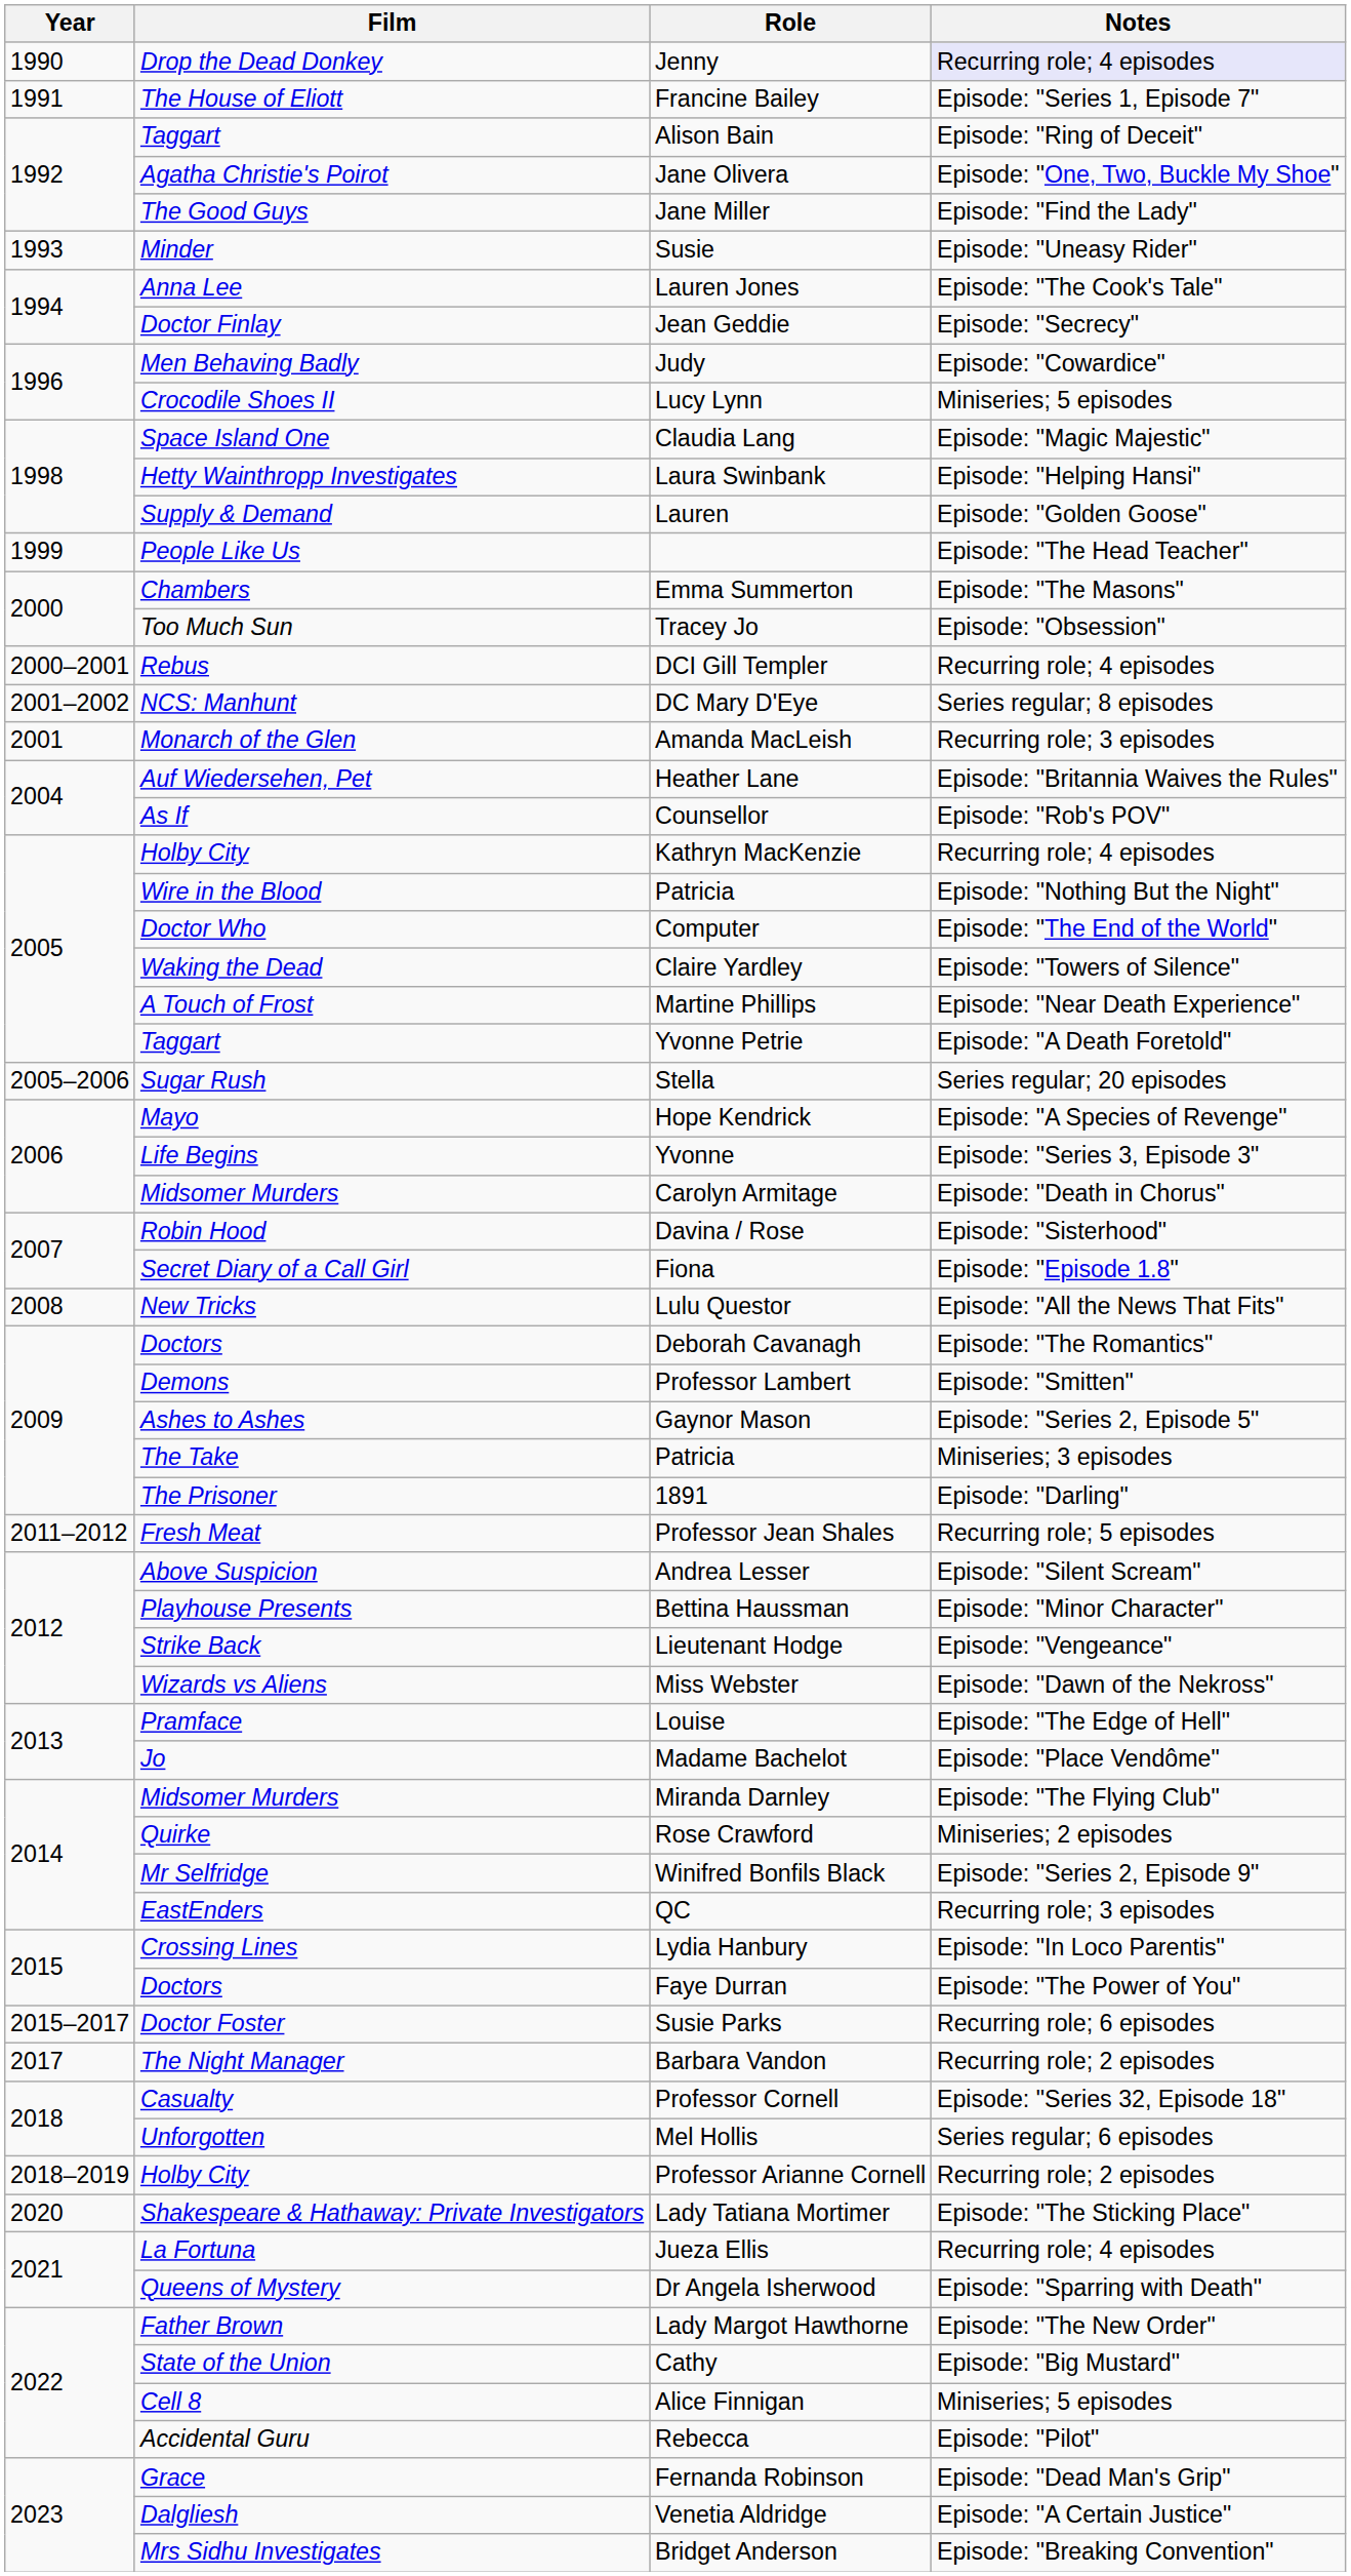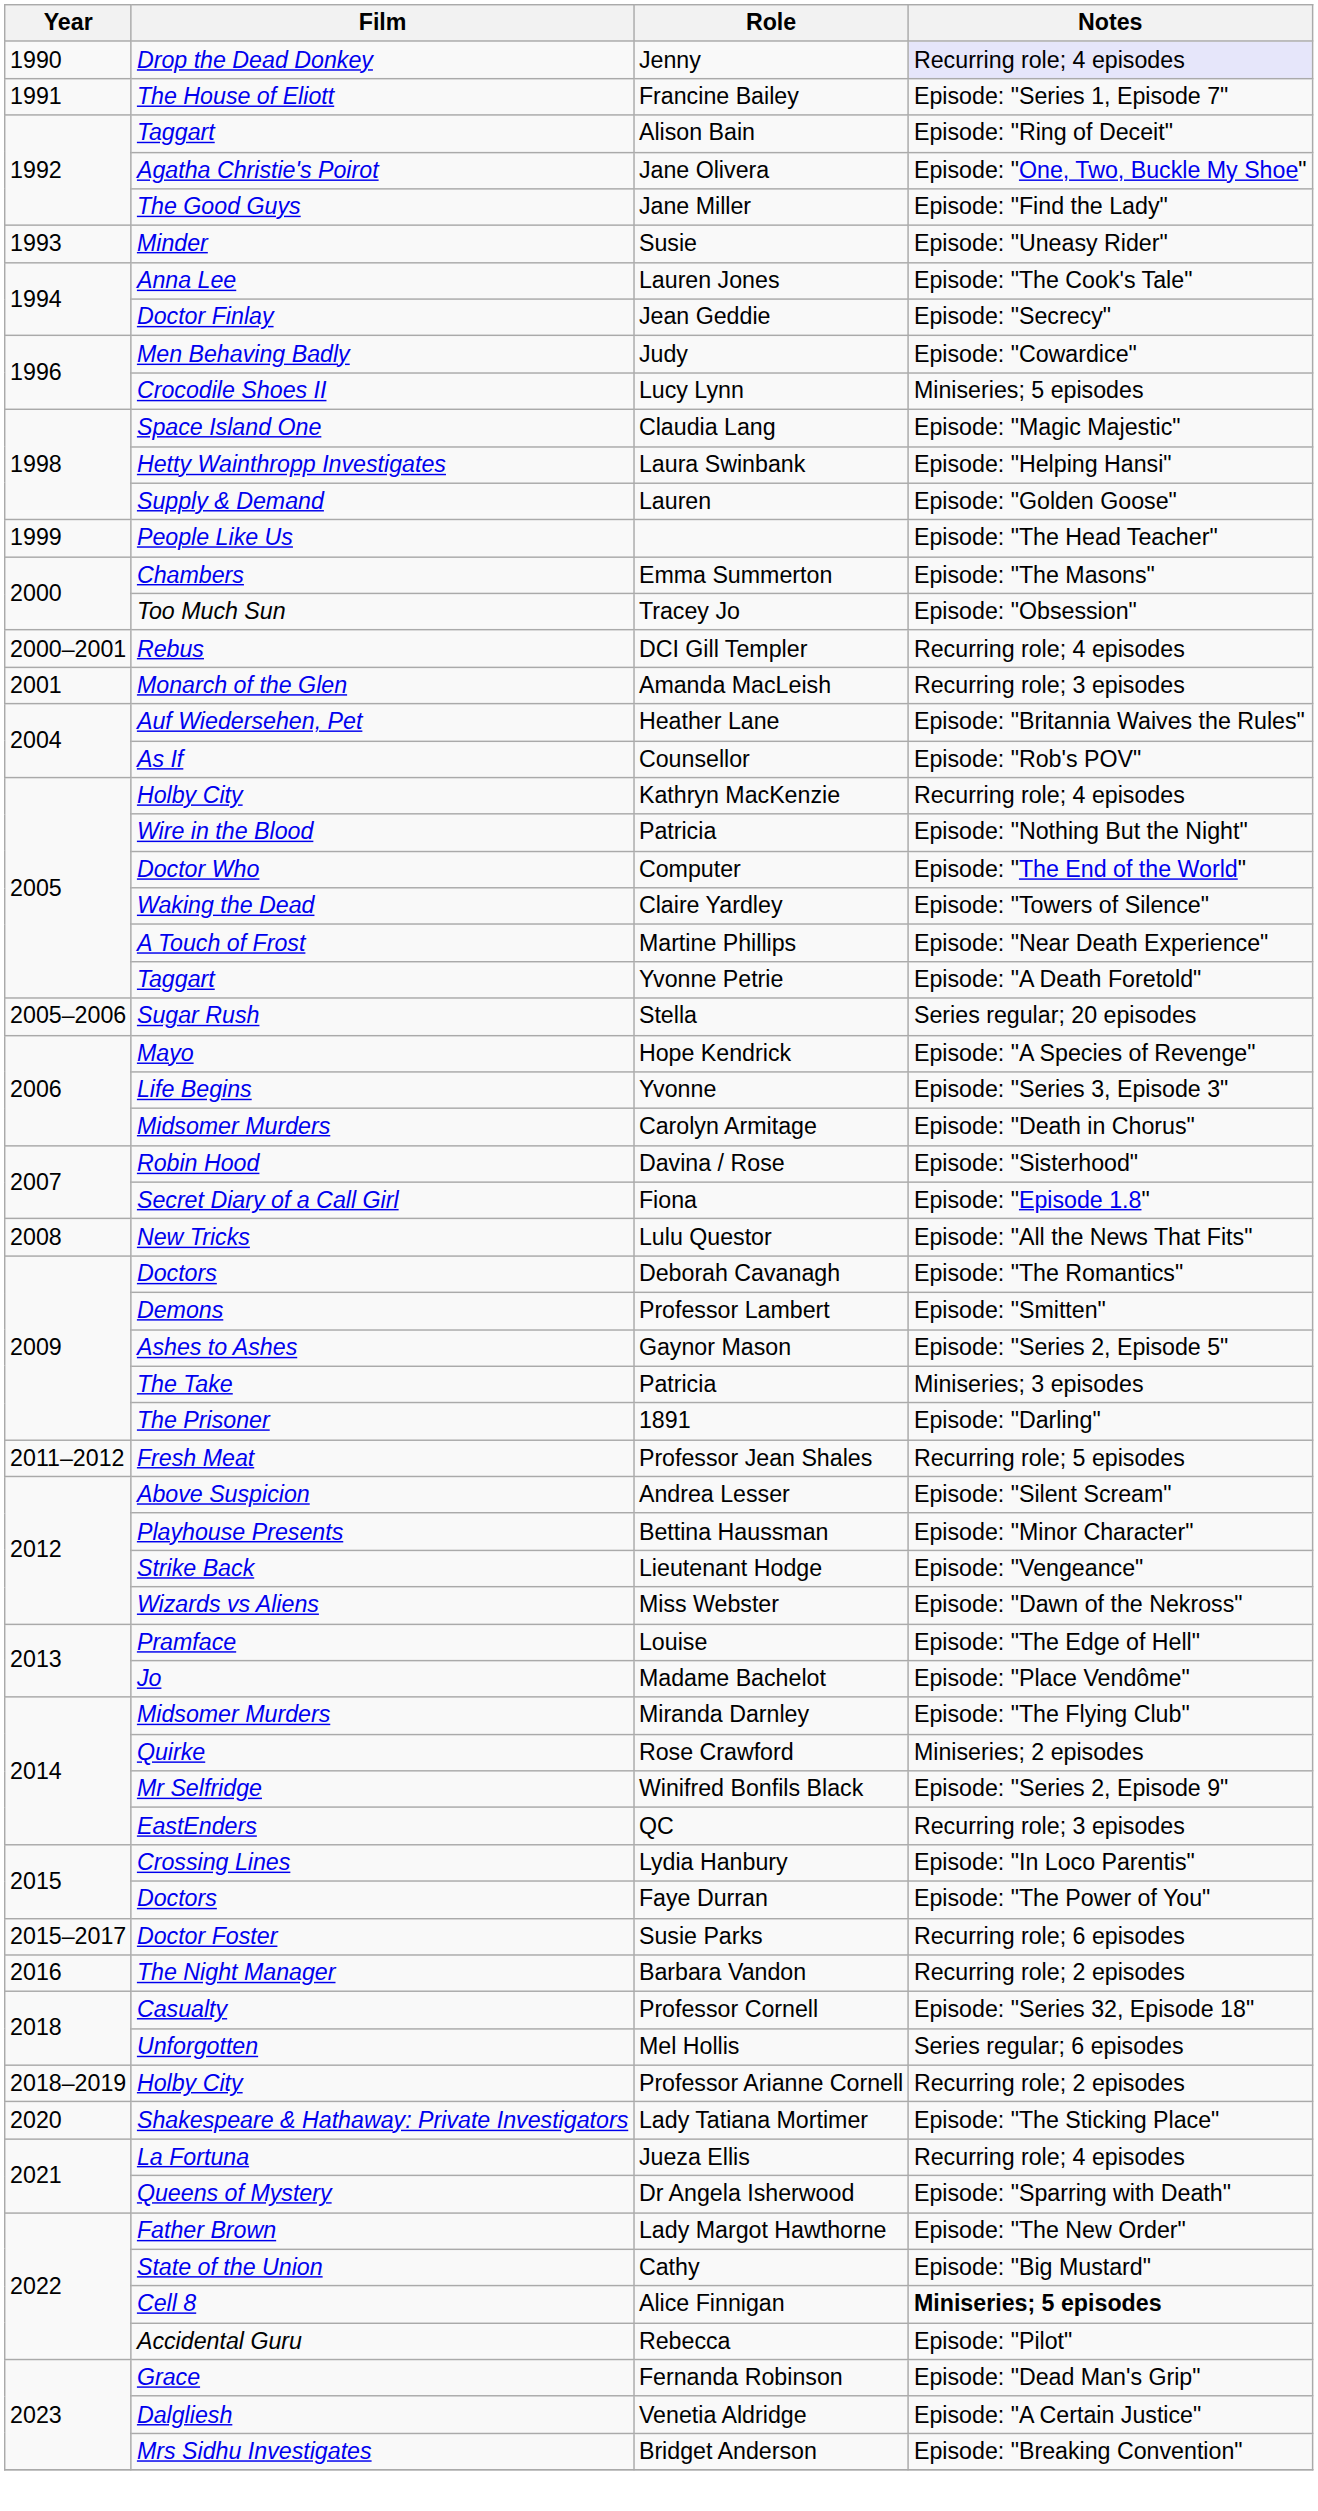 <table class="wikitable">
 <tr>
 <th>Year</th>
 <th>Film</th>
 <th>Role</th>
 <th>Notes</th>
 </tr>
 <tr>
 <td>1990</td>
 <td><em><a href='#'>Drop the Dead Donkey</a></em></td>
 <td>Jenny</td>
 <td style="background: lavender;">Recurring role; 4 episodes</td>
 </tr>
 <tr>
 <td>1991</td>
 <td><em><a href='#'>The House of Eliott</a></em></td>
 <td>Francine Bailey</td>
 <td>Episode: "Series 1, Episode 7"</td>
 </tr>
 <tr>
 <td rowspan="3">1992</td>
 <td><em><a href='#'>Taggart</a></em></td>
 <td>Alison Bain</td>
 <td>Episode: "Ring of Deceit"</td>
 </tr>
 <tr>
 <td><em><a href='#'>Agatha Christie's Poirot</a></em></td>
 <td>Jane Olivera</td>
 <td>Episode: "<a href='#'>One, Two, Buckle My Shoe</a>"</td>
 </tr>
 <tr>
 <td><em><a href='#'>The Good Guys</a></em></td>
 <td>Jane Miller</td>
 <td>Episode: "Find the Lady"</td>
 </tr>
 <tr>
 <td>1993</td>
 <td><em><a href='#'>Minder</a></em></td>
 <td>Susie</td>
 <td>Episode: "Uneasy Rider"</td>
 </tr>
 <tr>
 <td rowspan="2">1994</td>
 <td><em><a href='#'>Anna Lee</a></em></td>
 <td>Lauren Jones</td>
 <td>Episode: "The Cook's Tale"</td>
 </tr>
 <tr>
 <td><em><a href='#'>Doctor Finlay</a></em></td>
 <td>Jean Geddie</td>
 <td>Episode: "Secrecy"</td>
 </tr>
 <tr>
 <td rowspan="2">1996</td>
 <td><em><a href='#'>Men Behaving Badly</a></em></td>
 <td>Judy</td>
 <td>Episode: "Cowardice"</td>
 </tr>
 <tr>
 <td><em><a href='#'>Crocodile Shoes II</a></em></td>
 <td>Lucy Lynn</td>
 <td>Miniseries; 5 episodes</td>
 </tr>
 <tr>
 <td rowspan="3">1998</td>
 <td><em><a href='#'>Space Island One</a></em></td>
 <td>Claudia Lang</td>
 <td>Episode: "Magic Majestic"</td>
 </tr>
 <tr>
 <td><em><a href='#'>Hetty Wainthropp Investigates</a></em></td>
 <td>Laura Swinbank</td>
 <td>Episode: "Helping Hansi"</td>
 </tr>
 <tr>
 <td><em><a href='#'>Supply & Demand</a></em></td>
 <td>Lauren</td>
 <td>Episode: "Golden Goose"</td>
 </tr>
 <tr>
 <td>1999</td>
 <td><em><a href='#'>People Like Us</a></em></td>
 <td></td>
 <td>Episode: "The Head Teacher"</td>
 </tr>
 <tr>
 <td rowspan="2">2000</td>
 <td><em><a href='#'>Chambers</a></em></td>
 <td>Emma Summerton</td>
 <td>Episode: "The Masons"</td>
 </tr>
 <tr>
 <td><em>Too Much Sun</em></td>
 <td>Tracey Jo</td>
 <td>Episode: "Obsession"</td>
 </tr>
 <tr>
 <td>2000–2001</td>
 <td><em><a href='#'>Rebus</a></em></td>
 <td>DCI Gill Templer</td>
 <td>Recurring role; 4 episodes</td>
-</tr>
-<tr>
-<td>2001–2002</td>
-<td><em><a href='#'>NCS: Manhunt</a></em></td>
-<td>DC Mary D'Eye</td>
-<td>Series regular; 8 episodes</td>
 </tr>
 <tr>
 <td>2001</td>
 <td><em><a href='#'>Monarch of the Glen</a></em></td>
 <td>Amanda MacLeish</td>
 <td>Recurring role; 3 episodes</td>
 </tr>
 <tr>
 <td rowspan="2">2004</td>
 <td><em><a href='#'>Auf Wiedersehen, Pet</a></em></td>
 <td>Heather Lane</td>
 <td>Episode: "Britannia Waives the Rules"</td>
 </tr>
 <tr>
 <td><em><a href='#'>As If</a></em></td>
 <td>Counsellor</td>
 <td>Episode: "Rob's POV"</td>
 </tr>
 <tr>
 <td rowspan="6">2005</td>
 <td><em><a href='#'>Holby City</a></em></td>
 <td>Kathryn MacKenzie</td>
 <td>Recurring role; 4 episodes</td>
 </tr>
 <tr>
 <td><em><a href='#'>Wire in the Blood</a></em></td>
 <td>Patricia</td>
 <td>Episode: "Nothing But the Night"</td>
 </tr>
 <tr>
 <td><em><a href='#'>Doctor Who</a></em></td>
 <td>Computer</td>
 <td>Episode: "<a href='#'>The End of the World</a>"</td>
 </tr>
 <tr>
 <td><em><a href='#'>Waking the Dead</a></em></td>
 <td>Claire Yardley</td>
 <td>Episode: "Towers of Silence"</td>
 </tr>
 <tr>
 <td><em><a href='#'>A Touch of Frost</a></em></td>
 <td>Martine Phillips</td>
 <td>Episode: "Near Death Experience"</td>
 </tr>
 <tr>
 <td><em><a href='#'>Taggart</a></em></td>
 <td>Yvonne Petrie</td>
 <td>Episode: "A Death Foretold"</td>
 </tr>
 <tr>
 <td>2005–2006</td>
 <td><em><a href='#'>Sugar Rush</a></em></td>
 <td>Stella</td>
 <td>Series regular; 20 episodes</td>
 </tr>
 <tr>
 <td rowspan="3">2006</td>
 <td><em><a href='#'>Mayo</a></em></td>
 <td>Hope Kendrick</td>
 <td>Episode: "A Species of Revenge"</td>
 </tr>
 <tr>
 <td><em><a href='#'>Life Begins</a></em></td>
 <td>Yvonne</td>
 <td>Episode: "Series 3, Episode 3"</td>
 </tr>
 <tr>
 <td><em><a href='#'>Midsomer Murders</a></em></td>
 <td>Carolyn Armitage</td>
 <td>Episode: "Death in Chorus"</td>
 </tr>
 <tr>
 <td rowspan="2">2007</td>
 <td><em><a href='#'>Robin Hood</a></em></td>
 <td>Davina / Rose</td>
 <td>Episode: "Sisterhood"</td>
 </tr>
 <tr>
 <td><em><a href='#'>Secret Diary of a Call Girl</a></em></td>
 <td>Fiona</td>
 <td>Episode: "<a href='#'>Episode 1.8</a>"</td>
 </tr>
 <tr>
 <td>2008</td>
 <td><em><a href='#'>New Tricks</a></em></td>
 <td>Lulu Questor</td>
 <td>Episode: "All the News That Fits"</td>
 </tr>
 <tr>
 <td rowspan="5">2009</td>
 <td><em><a href='#'>Doctors</a></em></td>
 <td>Deborah Cavanagh</td>
 <td>Episode: "The Romantics"</td>
 </tr>
 <tr>
 <td><em><a href='#'>Demons</a></em></td>
 <td>Professor Lambert</td>
 <td>Episode: "Smitten"</td>
 </tr>
 <tr>
 <td><em><a href='#'>Ashes to Ashes</a></em></td>
 <td>Gaynor Mason</td>
 <td>Episode: "Series 2, Episode 5"</td>
 </tr>
 <tr>
 <td><em><a href='#'>The Take</a></em></td>
 <td>Patricia</td>
 <td>Miniseries; 3 episodes</td>
 </tr>
 <tr>
 <td><em><a href='#'>The Prisoner</a></em></td>
 <td>1891</td>
 <td>Episode: "Darling"</td>
 </tr>
 <tr>
 <td>2011–2012</td>
 <td><em><a href='#'>Fresh Meat</a></em></td>
 <td>Professor Jean Shales</td>
 <td>Recurring role; 5 episodes</td>
 </tr>
 <tr>
 <td rowspan="4">2012</td>
 <td><em><a href='#'>Above Suspicion</a></em></td>
 <td>Andrea Lesser</td>
 <td>Episode: "Silent Scream"</td>
 </tr>
 <tr>
 <td><em><a href='#'>Playhouse Presents</a></em></td>
 <td>Bettina Haussman</td>
 <td>Episode: "Minor Character"</td>
 </tr>
 <tr>
 <td><em><a href='#'>Strike Back</a></em></td>
 <td>Lieutenant Hodge</td>
 <td>Episode: "Vengeance"</td>
 </tr>
 <tr>
 <td><em><a href='#'>Wizards vs Aliens</a></em></td>
 <td>Miss Webster</td>
 <td>Episode: "Dawn of the Nekross"</td>
 </tr>
 <tr>
 <td rowspan="2">2013</td>
 <td><em><a href='#'>Pramface</a></em></td>
 <td>Louise</td>
 <td>Episode: "The Edge of Hell"</td>
 </tr>
 <tr>
 <td><em><a href='#'>Jo</a></em></td>
 <td>Madame Bachelot</td>
 <td>Episode: "Place Vendôme"</td>
 </tr>
 <tr>
 <td rowspan="4">2014</td>
 <td><em><a href='#'>Midsomer Murders</a></em></td>
 <td>Miranda Darnley</td>
 <td>Episode: "The Flying Club"</td>
 </tr>
 <tr>
 <td><em><a href='#'>Quirke</a></em></td>
 <td>Rose Crawford</td>
 <td>Miniseries; 2 episodes</td>
 </tr>
 <tr>
 <td><em><a href='#'>Mr Selfridge</a></em></td>
 <td>Winifred Bonfils Black</td>
 <td>Episode: "Series 2, Episode 9"</td>
 </tr>
 <tr>
 <td><em><a href='#'>EastEnders</a></em></td>
 <td>QC</td>
 <td>Recurring role; 3 episodes</td>
 </tr>
 <tr>
 <td rowspan="2">2015</td>
 <td><em><a href='#'>Crossing Lines</a></em></td>
 <td>Lydia Hanbury</td>
 <td>Episode: "In Loco Parentis"</td>
 </tr>
 <tr>
 <td><em><a href='#'>Doctors</a></em></td>
 <td>Faye Durran</td>
 <td>Episode: "The Power of You"</td>
 </tr>
 <tr>
 <td>2015–2017</td>
 <td><em><a href='#'>Doctor Foster</a></em></td>
 <td>Susie Parks</td>
 <td>Recurring role; 6 episodes</td>
 </tr>
 <tr>
-<td>2017</td>
+<td>2016</td>
 <td><em><a href='#'>The Night Manager</a></em></td>
 <td>Barbara Vandon</td>
 <td>Recurring role; 2 episodes</td>
 </tr>
 <tr>
 <td rowspan="2">2018</td>
 <td><em><a href='#'>Casualty</a></em></td>
 <td>Professor Cornell</td>
 <td>Episode: "Series 32, Episode 18"</td>
 </tr>
 <tr>
 <td><em><a href='#'>Unforgotten</a></em></td>
 <td>Mel Hollis</td>
 <td>Series regular; 6 episodes</td>
 </tr>
 <tr>
 <td>2018–2019</td>
 <td><em><a href='#'>Holby City</a></em></td>
 <td>Professor Arianne Cornell</td>
 <td>Recurring role; 2 episodes</td>
 </tr>
 <tr>
 <td>2020</td>
 <td><em><a href='#'>Shakespeare & Hathaway: Private Investigators</a></em></td>
 <td>Lady Tatiana Mortimer</td>
 <td>Episode: "The Sticking Place"</td>
 </tr>
 <tr>
 <td rowspan="2">2021</td>
 <td><em><a href='#'>La Fortuna</a></em></td>
 <td>Jueza Ellis</td>
 <td>Recurring role; 4 episodes</td>
 </tr>
 <tr>
 <td><em><a href='#'>Queens of Mystery</a></em></td>
 <td>Dr Angela Isherwood</td>
 <td>Episode: "Sparring with Death"</td>
 </tr>
 <tr>
 <td rowspan="4">2022</td>
 <td><em><a href='#'>Father Brown</a></em></td>
 <td>Lady Margot Hawthorne</td>
 <td>Episode: "The New Order"</td>
 </tr>
 <tr>
 <td><em><a href='#'>State of the Union</a></em></td>
 <td>Cathy</td>
 <td>Episode: "Big Mustard"</td>
 </tr>
 <tr>
 <td><em><a href='#'>Cell 8</a></em></td>
 <td>Alice Finnigan</td>
-<td>Miniseries; 5 episodes</td>
+<td><strong>Miniseries; 5 episodes</strong></td>
 </tr>
 <tr>
 <td><em>Accidental Guru</em></td>
 <td>Rebecca</td>
 <td>Episode: "Pilot"</td>
 </tr>
 <tr>
 <td rowspan="3">2023</td>
 <td><em><a href='#'>Grace</a></em></td>
 <td>Fernanda Robinson</td>
 <td>Episode: "Dead Man's Grip"</td>
 </tr>
 <tr>
 <td><em><a href='#'>Dalgliesh</a></em></td>
 <td>Venetia Aldridge</td>
 <td>Episode: "A Certain Justice"</td>
 </tr>
 <tr>
 <td><em><a href='#'>Mrs Sidhu Investigates</a></em></td>
 <td>Bridget Anderson</td>
 <td>Episode: "Breaking Convention"</td>
 </tr>
 <tr>
 </tr>
 </table>
